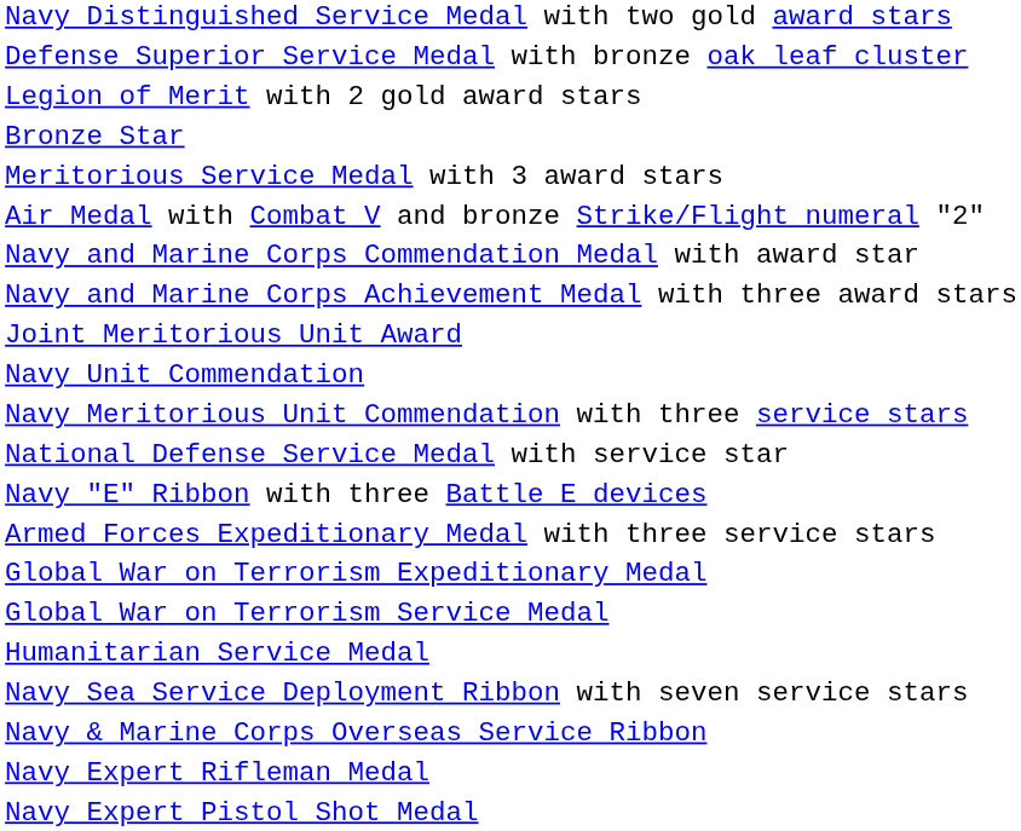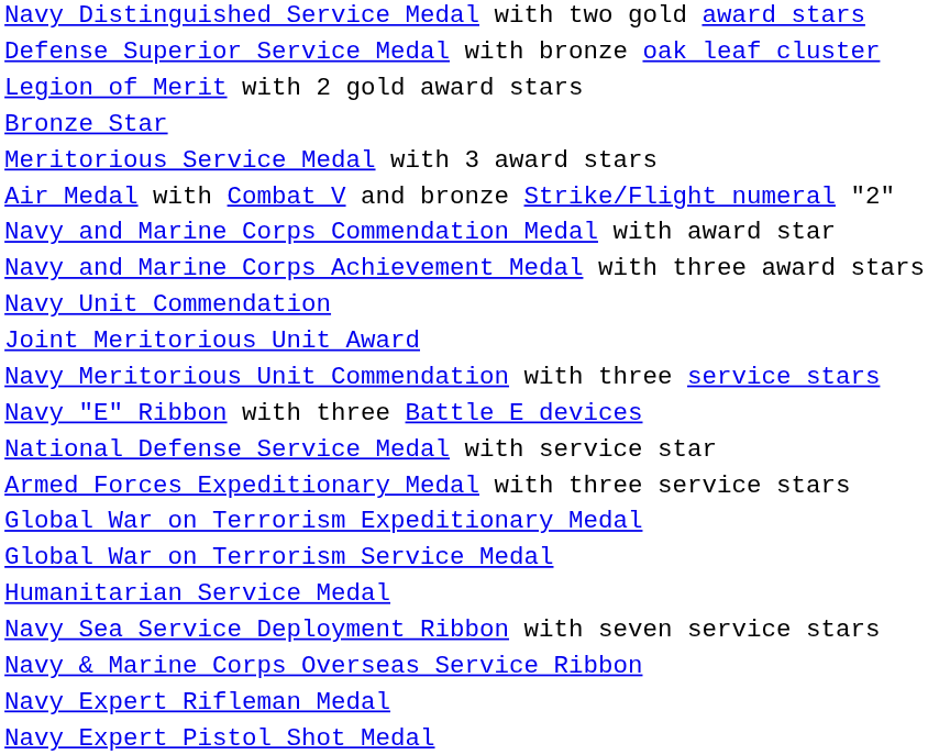 <table>
 <tr>
 <td><span></span><span></span></td>
 <td><a href='#'>Navy Distinguished Service Medal</a> with two gold <a href='#'>award stars</a></td>
 </tr>
 <tr>
 <td></td>
 <td><a href='#'>Defense Superior Service Medal</a> with bronze <a href='#'>oak leaf cluster</a></td>
 </tr>
 <tr>
 <td><span></span><span></span></td>
 <td><a href='#'>Legion of Merit</a> with 2 gold award stars</td>
 </tr>
 <tr>
 <td></td>
 <td><a href='#'>Bronze Star</a></td>
 </tr>
 <tr>
 <td><span></span><span></span><span></span></td>
 <td><a href='#'>Meritorious Service Medal</a> with 3 award stars</td>
 </tr>
 <tr>
 <td><span></span><span></span></td>
 <td><a href='#'>Air Medal</a> with <a href='#'>Combat V</a> and bronze <a href='#'>Strike/Flight numeral</a> "2"</td>
 </tr>
 <tr>
 <td></td>
 <td><a href='#'>Navy and Marine Corps Commendation Medal</a> with award star</td>
 </tr>
 <tr>
 <td><span></span><span></span><span></span></td>
 <td><a href='#'>Navy and Marine Corps Achievement Medal</a> with three award stars</td>
 </tr>
 <tr>
 <td></td>
-<td><a href='#'>Joint Meritorious Unit Award</a></td>
+<td><a href='#'>Navy Unit Commendation</a></td>
 </tr>
 <tr>
 <td></td>
-<td><a href='#'>Navy Unit Commendation</a></td>
+<td><a href='#'>Joint Meritorious Unit Award</a></td>
 </tr>
 <tr>
 <td><span></span><span></span><span></span></td>
 <td><a href='#'>Navy Meritorious Unit Commendation</a> with three <a href='#'>service stars</a></td>
 </tr>
 <tr>
 <td></td>
-<td><a href='#'>National Defense Service Medal</a> with service star</td>
+<td><a href='#'>Navy "E" Ribbon</a> with three <a href='#'>Battle E devices</a></td>
 </tr>
 <tr>
 <td></td>
-<td><a href='#'>Navy "E" Ribbon</a> with three <a href='#'>Battle E devices</a></td>
+<td><a href='#'>National Defense Service Medal</a> with service star</td>
 </tr>
 <tr>
 <td><span></span><span></span><span></span></td>
 <td><a href='#'>Armed Forces Expeditionary Medal</a> with three service stars</td>
 </tr>
 <tr>
 <td></td>
 <td><a href='#'>Global War on Terrorism Expeditionary Medal</a></td>
 </tr>
 <tr>
 <td></td>
 <td><a href='#'>Global War on Terrorism Service Medal</a></td>
 </tr>
 <tr>
 <td></td>
 <td><a href='#'>Humanitarian Service Medal</a></td>
 </tr>
 <tr>
 <td><span></span><span></span><span></span></td>
 <td><a href='#'>Navy Sea Service Deployment Ribbon</a> with seven service stars</td>
 </tr>
 <tr>
 <td></td>
 <td><a href='#'>Navy & Marine Corps Overseas Service Ribbon</a></td>
 </tr>
 <tr>
 <td></td>
 <td><a href='#'>Navy Expert Rifleman Medal</a></td>
 </tr>
 <tr>
 <td></td>
 <td><a href='#'>Navy Expert Pistol Shot Medal</a></td>
 </tr>
 </table>
